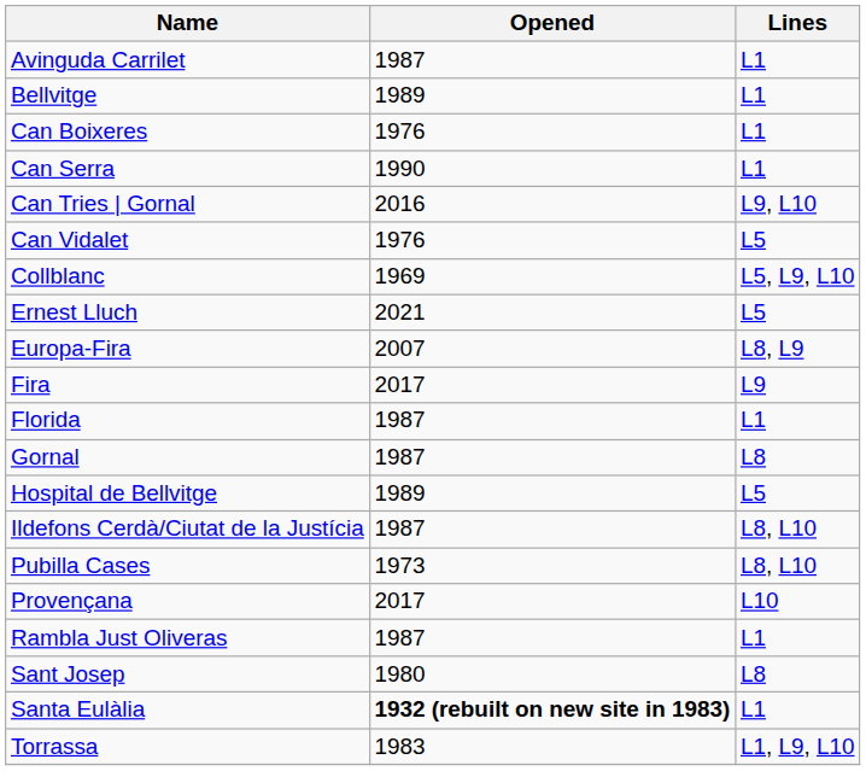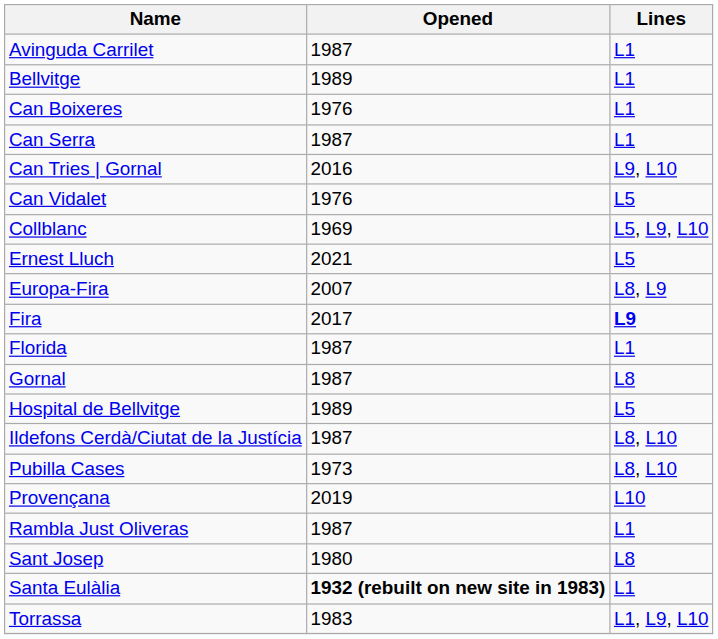 <table class="wikitable sortable">
 <tr>
 <th>Name</th>
 <th>Opened</th>
 <th>Lines</th>
 </tr>
 <tr>
 <td><a href='#'>Avinguda Carrilet</a></td>
 <td>1987</td>
 <td><a href='#'>L1</a></td>
 </tr>
 <tr>
 <td><a href='#'>Bellvitge</a></td>
 <td>1989</td>
 <td><a href='#'>L1</a></td>
 </tr>
 <tr>
 <td><a href='#'>Can Boixeres</a></td>
 <td>1976</td>
 <td><a href='#'>L1</a></td>
 </tr>
 <tr>
 <td><a href='#'>Can Serra</a></td>
-<td>1990</td>
+<td>1987</td>
 <td><a href='#'>L1</a></td>
 </tr>
 <tr>
 <td><a href='#'>Can Tries | Gornal</a></td>
 <td>2016</td>
 <td><a href='#'>L9</a>, <a href='#'>L10</a></td>
 </tr>
 <tr>
 <td><a href='#'>Can Vidalet</a></td>
 <td>1976</td>
 <td><a href='#'>L5</a></td>
 </tr>
 <tr>
 <td><a href='#'>Collblanc</a></td>
 <td>1969</td>
 <td><a href='#'>L5</a>, <a href='#'>L9</a>, <a href='#'>L10</a></td>
 </tr>
 <tr>
 <td><a href='#'>Ernest Lluch</a></td>
 <td>2021</td>
 <td><a href='#'>L5</a></td>
 </tr>
 <tr>
 <td><a href='#'>Europa-Fira</a></td>
 <td>2007</td>
 <td><a href='#'>L8</a>, <a href='#'>L9</a></td>
 </tr>
 <tr>
 <td><a href='#'>Fira</a></td>
 <td>2017</td>
-<td><a href='#'>L9</a></td>
+<td><strong><a href='#'>L9</a></strong></td>
 </tr>
 <tr>
 <td><a href='#'>Florida</a></td>
 <td>1987</td>
 <td><a href='#'>L1</a></td>
 </tr>
 <tr>
 <td><a href='#'>Gornal</a></td>
 <td>1987</td>
 <td><a href='#'>L8</a></td>
 </tr>
 <tr>
 <td><a href='#'>Hospital de Bellvitge</a></td>
 <td>1989</td>
 <td><a href='#'>L5</a></td>
 </tr>
 <tr>
 <td><a href='#'>Ildefons Cerdà/Ciutat de la Justícia</a></td>
 <td>1987</td>
 <td><a href='#'>L8</a>, <a href='#'>L10</a></td>
 </tr>
 <tr>
 <td><a href='#'>Pubilla Cases</a></td>
 <td>1973</td>
 <td><a href='#'>L8</a>, <a href='#'>L10</a></td>
 </tr>
 <tr>
 <td><a href='#'>Provençana</a></td>
-<td>2017</td>
+<td>2019</td>
 <td><a href='#'>L10</a></td>
 </tr>
 <tr>
 <td><a href='#'>Rambla Just Oliveras</a></td>
 <td>1987</td>
 <td><a href='#'>L1</a></td>
 </tr>
 <tr>
 <td><a href='#'>Sant Josep</a></td>
 <td>1980</td>
 <td><a href='#'>L8</a></td>
 </tr>
 <tr>
 <td><a href='#'>Santa Eulàlia</a></td>
 <td><strong>1932 (rebuilt on new site in 1983)</strong></td>
 <td><a href='#'>L1</a></td>
 </tr>
 <tr>
 <td><a href='#'>Torrassa</a></td>
 <td>1983</td>
 <td><a href='#'>L1</a>, <a href='#'>L9</a>, <a href='#'>L10</a></td>
 </tr>
 <tr>
 </tr>
 </table>
